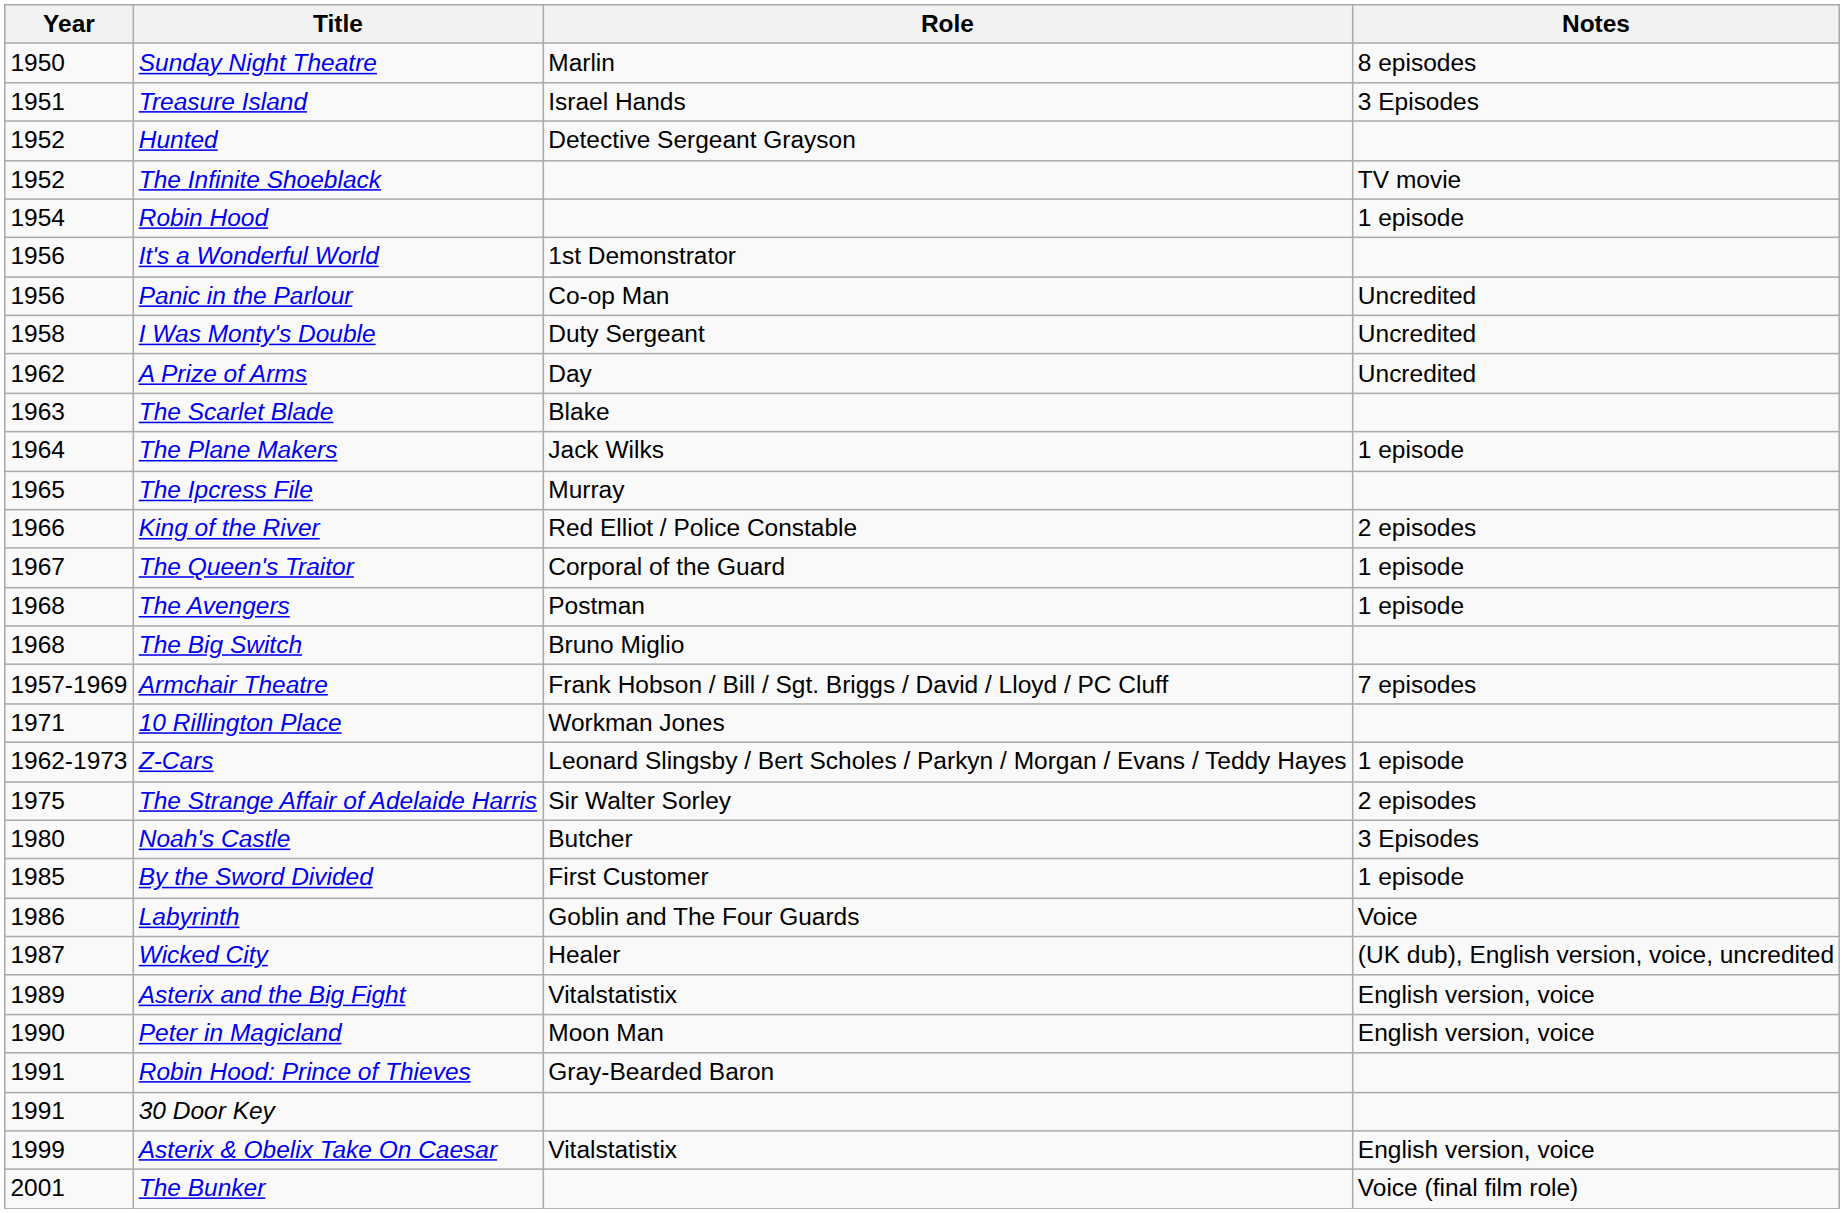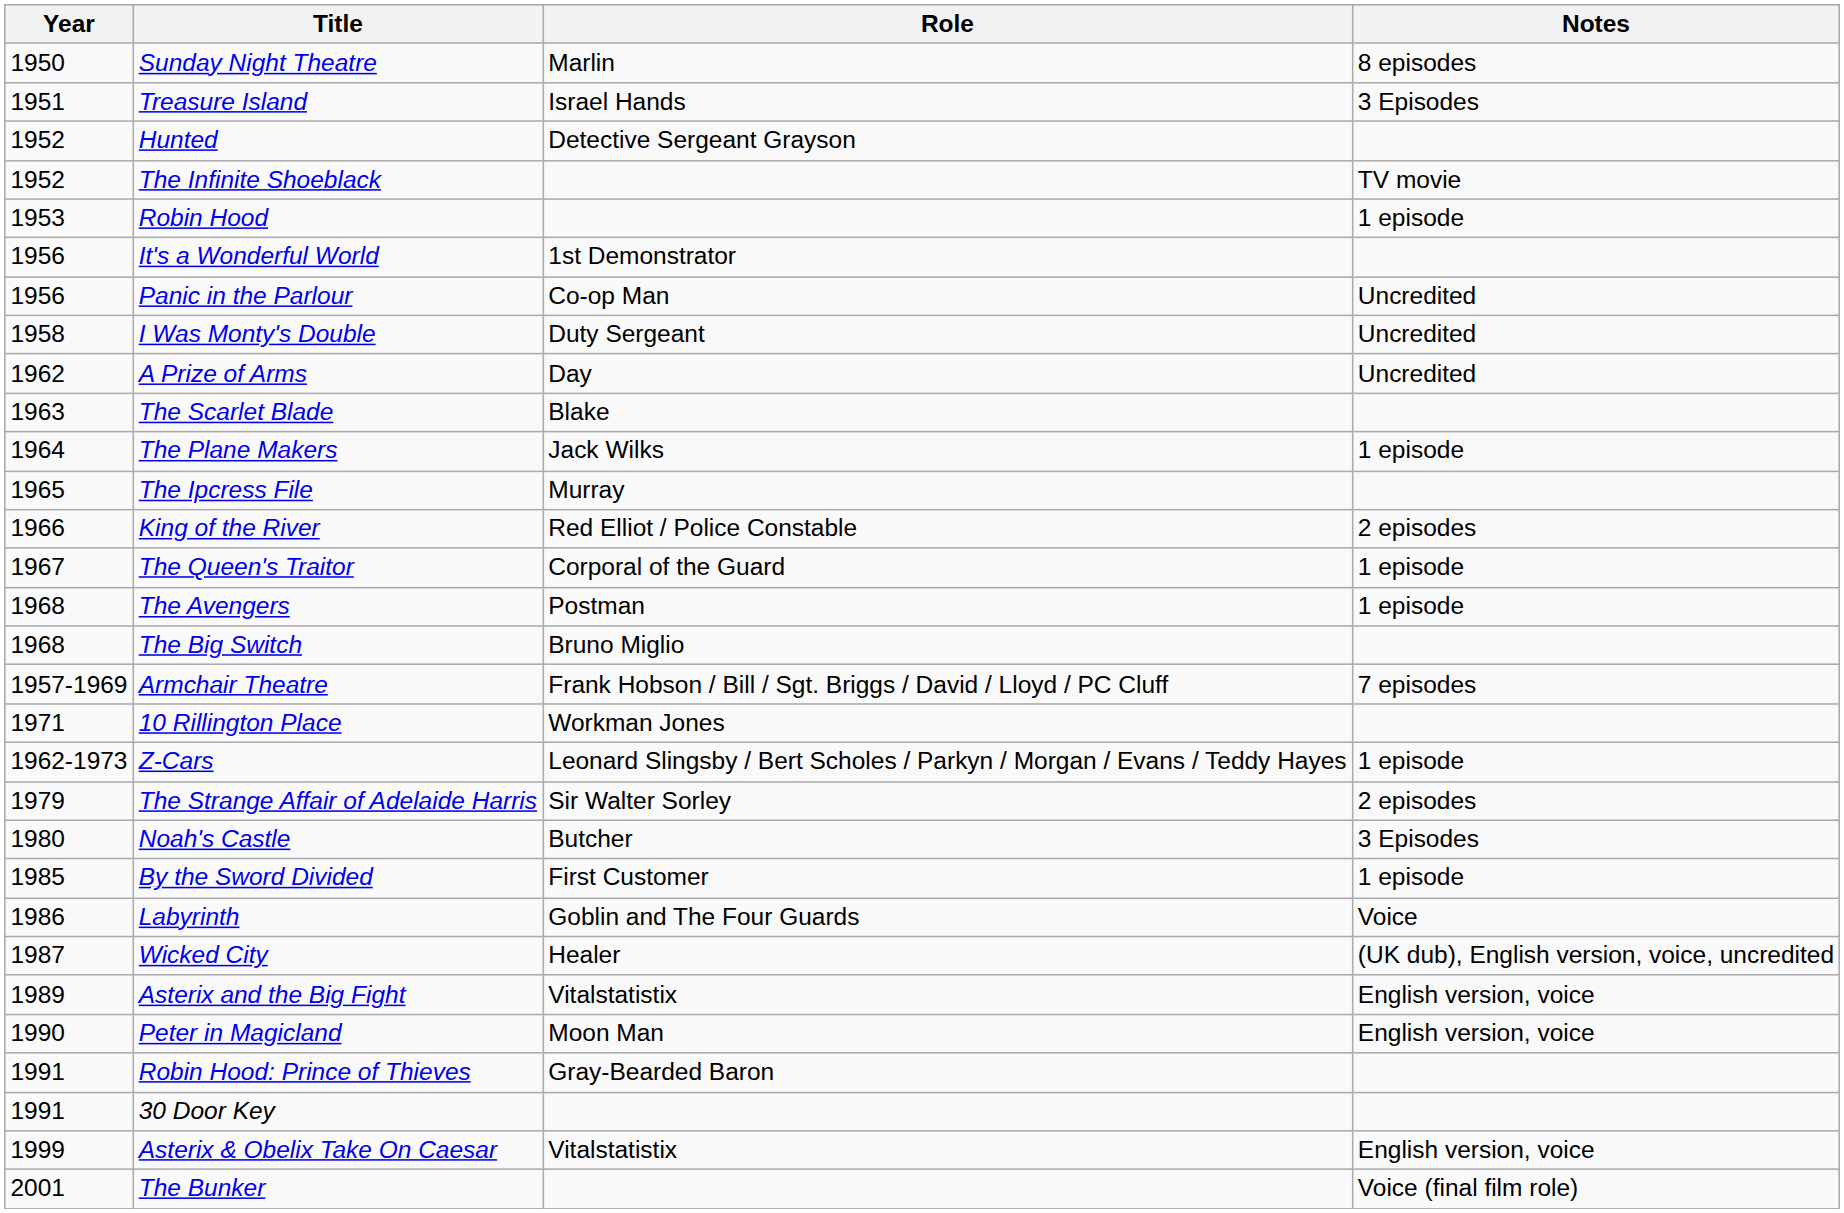 <table class="wikitable">
 <tr>
 <th>Year</th>
 <th>Title</th>
 <th>Role</th>
 <th>Notes</th>
 </tr>
 <tr>
 <td>1950</td>
 <td><em><a href='#'>Sunday Night Theatre</a></em></td>
 <td>Marlin</td>
 <td>8 episodes</td>
 </tr>
 <tr>
 <td>1951</td>
 <td><em><a href='#'>Treasure Island</a></em></td>
 <td>Israel Hands</td>
 <td>3 Episodes</td>
 </tr>
 <tr>
 <td>1952</td>
 <td><em><a href='#'>Hunted</a></em></td>
 <td>Detective Sergeant Grayson</td>
 <td></td>
 </tr>
 <tr>
 <td>1952</td>
 <td><em><a href='#'>The Infinite Shoeblack</a></em></td>
 <td></td>
 <td>TV movie</td>
 </tr>
 <tr>
-<td>1954</td>
+<td>1953</td>
 <td><em><a href='#'>Robin Hood</a></em></td>
 <td></td>
 <td>1 episode</td>
 </tr>
 <tr>
 <td>1956</td>
 <td><em><a href='#'>It's a Wonderful World</a></em></td>
 <td>1st Demonstrator</td>
 <td></td>
 </tr>
 <tr>
 <td>1956</td>
 <td><em><a href='#'>Panic in the Parlour</a></em></td>
 <td>Co-op Man</td>
 <td>Uncredited</td>
 </tr>
 <tr>
 <td>1958</td>
 <td><em><a href='#'>I Was Monty's Double</a></em></td>
 <td>Duty Sergeant</td>
 <td>Uncredited</td>
 </tr>
 <tr>
 <td>1962</td>
 <td><em><a href='#'>A Prize of Arms</a></em></td>
 <td>Day</td>
 <td>Uncredited</td>
 </tr>
 <tr>
 <td>1963</td>
 <td><em><a href='#'>The Scarlet Blade</a></em></td>
 <td>Blake</td>
 <td></td>
 </tr>
 <tr>
 <td>1964</td>
 <td><em><a href='#'>The Plane Makers</a></em></td>
 <td>Jack Wilks</td>
 <td>1 episode</td>
 </tr>
 <tr>
 <td>1965</td>
 <td><em><a href='#'>The Ipcress File</a></em></td>
 <td>Murray</td>
 <td></td>
 </tr>
 <tr>
 <td>1966</td>
 <td><em><a href='#'>King of the River</a></em></td>
 <td>Red Elliot / Police Constable</td>
 <td>2 episodes</td>
 </tr>
 <tr>
 <td>1967</td>
 <td><em><a href='#'>The Queen's Traitor</a></em></td>
 <td>Corporal of the Guard</td>
 <td>1 episode</td>
 </tr>
 <tr>
 <td>1968</td>
 <td><em><a href='#'>The Avengers</a></em></td>
 <td>Postman</td>
 <td>1 episode</td>
 </tr>
 <tr>
 <td>1968</td>
 <td><em><a href='#'>The Big Switch</a></em></td>
 <td>Bruno Miglio</td>
 <td></td>
 </tr>
 <tr>
 <td>1957-1969</td>
 <td><em><a href='#'>Armchair Theatre</a></em></td>
 <td>Frank Hobson / Bill / Sgt. Briggs / David / Lloyd / PC Cluff</td>
 <td>7 episodes</td>
 </tr>
 <tr>
 <td>1971</td>
 <td><em><a href='#'>10 Rillington Place</a></em></td>
 <td>Workman Jones</td>
 <td></td>
 </tr>
 <tr>
 <td>1962-1973</td>
 <td><em><a href='#'>Z-Cars</a></em></td>
 <td>Leonard Slingsby / Bert Scholes / Parkyn / Morgan / Evans / Teddy Hayes</td>
 <td>1 episode</td>
 </tr>
 <tr>
-<td>1975</td>
+<td>1979</td>
 <td><em><a href='#'>The Strange Affair of Adelaide Harris</a></em></td>
 <td>Sir Walter Sorley</td>
 <td>2 episodes</td>
 </tr>
 <tr>
 <td>1980</td>
 <td><em><a href='#'>Noah's Castle</a></em></td>
 <td>Butcher</td>
 <td>3 Episodes</td>
 </tr>
 <tr>
 <td>1985</td>
 <td><em><a href='#'>By the Sword Divided</a></em></td>
 <td>First Customer</td>
 <td>1 episode</td>
 </tr>
 <tr>
 <td>1986</td>
 <td><em><a href='#'>Labyrinth</a></em></td>
 <td>Goblin and The Four Guards</td>
 <td>Voice</td>
 </tr>
 <tr>
 <td>1987</td>
 <td><em><a href='#'>Wicked City</a></em></td>
 <td>Healer</td>
 <td>(UK dub), English version, voice, uncredited</td>
 </tr>
 <tr>
 <td>1989</td>
 <td><em><a href='#'>Asterix and the Big Fight</a></em></td>
 <td>Vitalstatistix</td>
 <td>English version, voice</td>
 </tr>
 <tr>
 <td>1990</td>
 <td><em><a href='#'>Peter in Magicland</a></em></td>
 <td>Moon Man</td>
 <td>English version, voice</td>
 </tr>
 <tr>
 <td>1991</td>
 <td><em><a href='#'>Robin Hood: Prince of Thieves</a></em></td>
 <td>Gray-Bearded Baron</td>
 <td></td>
 </tr>
 <tr>
 <td>1991</td>
 <td><em>30 Door Key</em></td>
 <td></td>
 <td></td>
 </tr>
 <tr>
 <td>1999</td>
 <td><em><a href='#'>Asterix & Obelix Take On Caesar</a></em></td>
 <td>Vitalstatistix</td>
 <td>English version, voice</td>
 </tr>
 <tr>
 <td>2001</td>
 <td><em><a href='#'>The Bunker</a></em></td>
 <td></td>
 <td>Voice (final film role)</td>
 </tr>
 </table>
